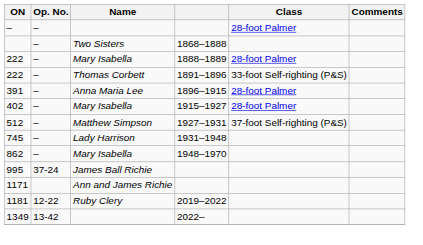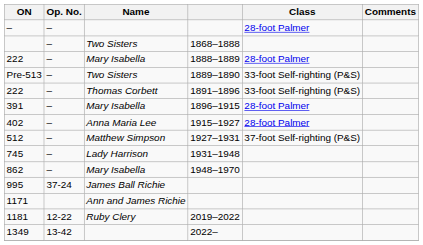 <table class="wikitable">
 <tr>
 <th>ON</th>
 <th>Op. No.</th>
 <th>Name</th>
 <th></th>
 <th>Class</th>
 <th>Comments</th>
 </tr>
 <tr>
 <td>–</td>
 <td>–</td>
 <td></td>
 <td></td>
 <td><a href='#'>28-foot Palmer</a></td>
 <td></td>
 </tr>
 <tr>
 <td></td>
 <td>–</td>
 <td><em>Two Sisters</em></td>
 <td>1868–1888</td>
 <td></td>
 <td></td>
 </tr>
 <tr>
 <td>222</td>
 <td>–</td>
 <td><em>Mary Isabella</em></td>
 <td>1888–1889</td>
 <td><a href='#'>28-foot Palmer</a></td>
 <td><br></td>
 </tr>
 <tr>
+<td>Pre-513</td>
+<td>–</td>
+<td><em>Two Sisters</em></td>
+<td>1889–1890</td>
+<td>33-foot Self-righting (P&S)</td>
+<td></td>
+</tr>
+<tr>
 <td>222</td>
 <td>–</td>
 <td><em>Thomas Corbett</em></td>
 <td>1891–1896</td>
 <td>33-foot Self-righting (P&S)</td>
 <td></td>
 </tr>
 <tr>
 <td>391</td>
 <td>–</td>
-<td><em>Anna Maria Lee</em></td>
+<td><em>Mary Isabella</em></td>
 <td>1896–1915</td>
 <td><a href='#'>28-foot Palmer</a></td>
 <td></td>
 </tr>
 <tr>
 <td>402</td>
 <td>–</td>
-<td><em>Mary Isabella</em></td>
+<td><em>Anna Maria Lee</em></td>
 <td>1915–1927</td>
 <td><a href='#'>28-foot Palmer</a></td>
 <td></td>
 </tr>
 <tr>
 <td>512</td>
 <td>–</td>
 <td><em>Matthew Simpson</em></td>
 <td>1927–1931</td>
 <td>37-foot Self-righting (P&S)</td>
 <td></td>
 </tr>
 <tr>
 <td>745</td>
 <td>–</td>
 <td><em>Lady Harrison</em></td>
 <td>1931–1948</td>
 <td></td>
 <td></td>
 </tr>
 <tr>
 <td>862</td>
 <td>–</td>
 <td><em>Mary Isabella</em></td>
 <td>1948–1970</td>
 <td></td>
 <td></td>
 </tr>
 <tr>
 <td>995</td>
 <td>37-24</td>
 <td><em>James Ball Richie</em></td>
 <td></td>
 <td></td>
 <td></td>
 </tr>
 <tr>
 <td>1171</td>
 <td></td>
 <td><em>Ann and James Richie</em></td>
 <td></td>
 <td></td>
 <td></td>
 </tr>
 <tr>
 <td>1181</td>
 <td>12-22</td>
 <td><em>Ruby Clery</em></td>
 <td>2019–2022</td>
 <td></td>
 <td></td>
 </tr>
 <tr>
 <td>1349</td>
 <td>13-42</td>
 <td></td>
 <td>2022–</td>
 <td></td>
 <td></td>
 </tr>
 <tr>
 </tr>
 </table>
